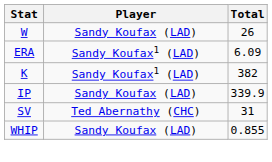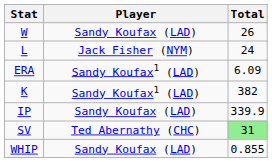 <table class="wikitable" style="text-align:center;">
 <tr>
 <th style="width:15%;">Stat</th>
 <th>Player</th>
 <th style="width:15%;">Total</th>
 </tr>
 <tr>
 <td><a href='#'>W</a></td>
 <td><a href='#'>Sandy Koufax</a> (<a href='#'>LAD</a>)</td>
 <td>26</td>
+</tr>
+<tr>
+<td><a href='#'>L</a></td>
+<td><a href='#'>Jack Fisher</a> (<a href='#'>NYM</a>)</td>
+<td>24</td>
 </tr>
 <tr>
 <td><a href='#'>ERA</a></td>
 <td><a href='#'>Sandy Koufax</a><sup>1</sup> (<a href='#'>LAD</a>)</td>
 <td>6.09</td>
 </tr>
 <tr>
 <td><a href='#'>K</a></td>
 <td><a href='#'>Sandy Koufax</a><sup>1</sup> (<a href='#'>LAD</a>)</td>
 <td>382</td>
 </tr>
 <tr>
 <td><a href='#'>IP</a></td>
 <td><a href='#'>Sandy Koufax</a> (<a href='#'>LAD</a>)</td>
 <td>339.9</td>
 </tr>
 <tr>
 <td><a href='#'>SV</a></td>
 <td><a href='#'>Ted Abernathy</a> (<a href='#'>CHC</a>)</td>
-<td>31</td>
+<td style="background: lightgreen;">31</td>
 </tr>
 <tr>
 <td><a href='#'>WHIP</a></td>
 <td><a href='#'>Sandy Koufax</a> (<a href='#'>LAD</a>)</td>
 <td>0.855</td>
 </tr>
 </table>
